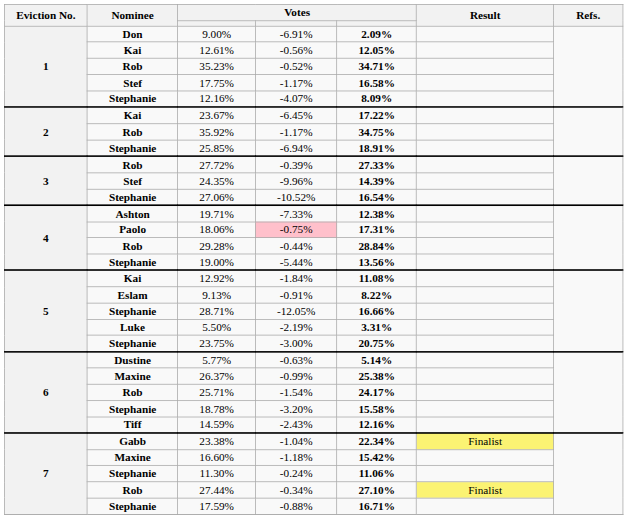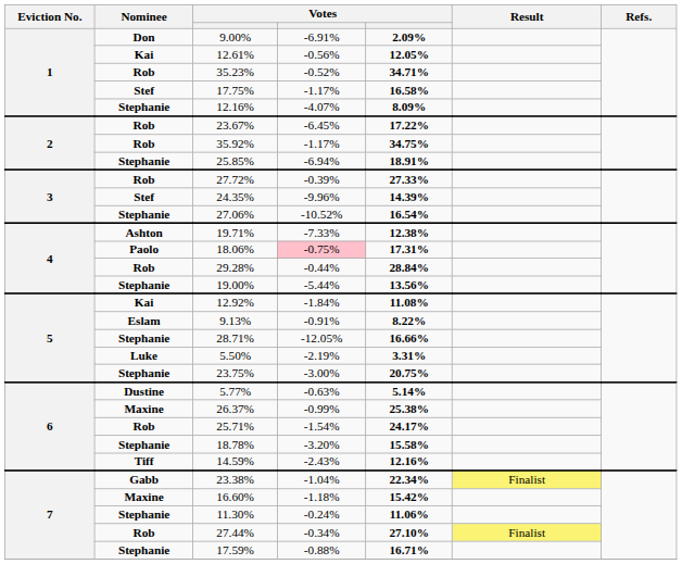 <table class="wikitable" style="text-align:center; font-size:90%; line-height:14px;" width="40%">
 <tr>
 <th rowspan="2" width="05%">Eviction No.</th>
 <th rowspan="2" width="05%">Nominee</th>
 <th colspan="3" width="15%">Votes</th>
 <th rowspan="2" width="10%">Result</th>
 <th rowspan="2" width="05%">Refs.</th>
 </tr>
 <tr>
 <th width="05%"></th>
 <th width="05%"></th>
 <th width="05%"></th>
 </tr>
 <tr>
 <th rowspan="5">1</th>
 <td><strong>Don</strong></td>
 <td>9.00%</td>
 <td>-6.91%</td>
 <td><strong>2.09%</strong></td>
 <td></td>
 <td rowspan="5"></td>
 </tr>
 <tr>
 <td><strong>Kai</strong></td>
 <td>12.61%</td>
 <td>-0.56%</td>
 <td><strong>12.05%</strong></td>
 <td></td>
 </tr>
 <tr>
 <td><strong>Rob</strong></td>
 <td>35.23%</td>
 <td>-0.52%</td>
 <td><strong>34.71%</strong></td>
 <td></td>
 </tr>
 <tr>
 <td><strong>Stef</strong></td>
 <td>17.75%</td>
 <td>-1.17%</td>
 <td><strong>16.58%</strong></td>
 <td></td>
 </tr>
 <tr>
 <td><strong>Stephanie</strong></td>
 <td>12.16%</td>
 <td>-4.07%</td>
 <td><strong>8.09%</strong></td>
 <td></td>
 </tr>
 <tr style="border-top: 2px solid;">
 <th rowspan="3">2</th>
-<td><strong>Kai</strong></td>
+<td><strong>Rob</strong></td>
 <td>23.67%</td>
 <td>-6.45%</td>
 <td><strong>17.22%</strong></td>
 <td></td>
 <td rowspan="3"></td>
 </tr>
 <tr>
 <td><strong>Rob</strong></td>
 <td>35.92%</td>
 <td>-1.17%</td>
 <td><strong>34.75%</strong></td>
 <td></td>
 </tr>
 <tr>
 <td><strong>Stephanie</strong></td>
 <td>25.85%</td>
 <td>-6.94%</td>
 <td><strong>18.91%</strong></td>
 <td></td>
 </tr>
 <tr>
 </tr>
 <tr style="border-top: 2px solid;">
 <th rowspan="3">3</th>
 <td><strong>Rob</strong></td>
 <td>27.72%</td>
 <td>-0.39%</td>
 <td><strong>27.33%</strong></td>
 <td></td>
 <td rowspan="3"></td>
 </tr>
 <tr>
 <td><strong>Stef</strong></td>
 <td>24.35%</td>
 <td>-9.96%</td>
 <td><strong>14.39%</strong></td>
 <td></td>
 </tr>
 <tr>
 <td><strong>Stephanie</strong></td>
 <td>27.06%</td>
 <td>-10.52%</td>
 <td><strong>16.54%</strong></td>
 <td></td>
 </tr>
 <tr>
 </tr>
 <tr style="border-top: 2px solid;">
 <th rowspan="4">4</th>
 <td><strong>Ashton</strong></td>
 <td>19.71%</td>
 <td>-7.33%</td>
 <td><strong>12.38%</strong></td>
 <td></td>
 <td rowspan="4"></td>
 </tr>
 <tr>
 <td><strong>Paolo</strong></td>
 <td>18.06%</td>
 <td style="background: pink;">-0.75%</td>
 <td><strong>17.31%</strong></td>
 <td></td>
 </tr>
 <tr>
 <td><strong>Rob</strong></td>
 <td>29.28%</td>
 <td>-0.44%</td>
 <td><strong>28.84%</strong></td>
 <td></td>
 </tr>
 <tr>
 <td><strong>Stephanie</strong></td>
 <td>19.00%</td>
 <td>-5.44%</td>
 <td><strong>13.56%</strong></td>
 <td></td>
 </tr>
 <tr>
 </tr>
 <tr style="border-top: 2px solid;">
 <th rowspan="5">5</th>
 <td><strong>Kai</strong></td>
 <td>12.92%</td>
 <td>-1.84%</td>
 <td><strong>11.08%</strong></td>
 <td></td>
 <td rowspan="5"></td>
 </tr>
 <tr>
 <td><strong>Eslam</strong></td>
 <td>9.13%</td>
 <td>-0.91%</td>
 <td><strong>8.22%</strong></td>
 <td></td>
 </tr>
 <tr>
 <td><strong>Stephanie</strong></td>
 <td>28.71%</td>
 <td>-12.05%</td>
 <td><strong>16.66%</strong></td>
 <td></td>
 </tr>
 <tr>
 <td><strong>Luke</strong></td>
 <td>5.50%</td>
 <td>-2.19%</td>
 <td><strong>3.31%</strong></td>
 <td></td>
 </tr>
 <tr>
 <td><strong>Stephanie</strong></td>
 <td>23.75%</td>
 <td>-3.00%</td>
 <td><strong>20.75%</strong></td>
 <td></td>
 </tr>
 <tr>
 </tr>
 <tr style="border-top: 2px solid;">
 <th rowspan="5">6</th>
 <td><strong>Dustine</strong></td>
 <td>5.77%</td>
 <td>-0.63%</td>
 <td><strong>5.14%</strong></td>
 <td></td>
 <td rowspan="5"></td>
 </tr>
 <tr>
 <td><strong>Maxine</strong></td>
 <td>26.37%</td>
 <td>-0.99%</td>
 <td><strong>25.38%</strong></td>
 <td></td>
 </tr>
 <tr>
 <td><strong>Rob</strong></td>
 <td>25.71%</td>
 <td>-1.54%</td>
 <td><strong>24.17%</strong></td>
 <td></td>
 </tr>
 <tr>
 <td><strong>Stephanie</strong></td>
 <td>18.78%</td>
 <td>-3.20%</td>
 <td><strong>15.58%</strong></td>
 <td></td>
 </tr>
 <tr>
 <td><strong>Tiff</strong></td>
 <td>14.59%</td>
 <td>-2.43%</td>
 <td><strong>12.16%</strong></td>
 <td></td>
 </tr>
 <tr>
 </tr>
 <tr style="border-top: 2px solid;">
 <th rowspan="5">7</th>
 <td><strong>Gabb</strong></td>
 <td>23.38%</td>
 <td>-1.04%</td>
 <td><strong>22.34%</strong></td>
 <td style="background-color:#FBF373">Finalist</td>
 <td rowspan="5"></td>
 </tr>
 <tr>
 <td><strong>Maxine</strong></td>
 <td>16.60%</td>
 <td>-1.18%</td>
 <td><strong>15.42%</strong></td>
 <td></td>
 </tr>
 <tr>
 <td><strong>Stephanie</strong></td>
 <td>11.30%</td>
 <td>-0.24%</td>
 <td><strong>11.06%</strong></td>
 <td></td>
 </tr>
 <tr>
 <td><strong>Rob</strong></td>
 <td>27.44%</td>
 <td>-0.34%</td>
 <td><strong>27.10%</strong></td>
 <td style="background-color:#FBF373">Finalist</td>
 </tr>
 <tr>
 <td><strong>Stephanie</strong></td>
 <td>17.59%</td>
 <td>-0.88%</td>
 <td><strong>16.71%</strong></td>
 <td></td>
 </tr>
 <tr>
 </tr>
 </table>
